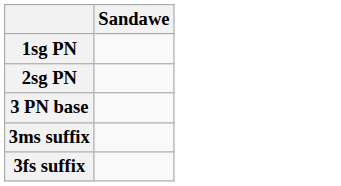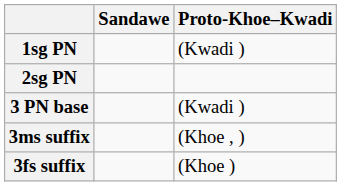 <table class=wikitable>
 <tr>
 <th></th>
 <th>Sandawe</th>
+<th>Proto-Khoe–Kwadi</th>
 </tr>
 <tr>
 <th>1sg PN</th>
 <td></td>
+<td> (Kwadi )</td>
 </tr>
 <tr>
 <th>2sg PN</th>
+<td></td>
 <td></td>
 </tr>
 <tr>
 <th>3 PN base</th>
 <td></td>
+<td> (Kwadi )</td>
 </tr>
 <tr>
 <th>3ms suffix</th>
 <td></td>
+<td>(Khoe , )</td>
 </tr>
 <tr>
 <th>3fs suffix</th>
 <td></td>
+<td>(Khoe )</td>
 </tr>
 </table>
